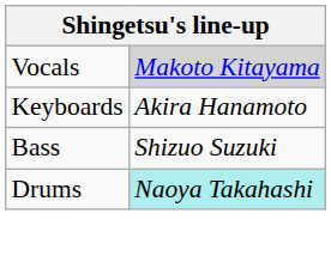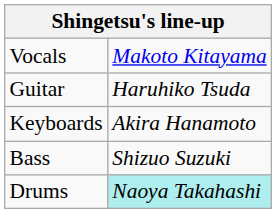 <table class="wikitable">
 <tr>
 <th colspan=2><strong>Shingetsu's line-up</strong></th>
 </tr>
 <tr>
 <td>Vocals</td>
-<td style="background: lightgrey;"><em><a href='#'>Makoto Kitayama</a></em></td>
+<td><em><a href='#'>Makoto Kitayama</a></em></td>
+</tr>
+<tr>
+<td>Guitar</td>
+<td><em>Haruhiko Tsuda</em></td>
 </tr>
 <tr>
 <td>Keyboards</td>
 <td><em>Akira Hanamoto</em></td>
 </tr>
 <tr>
 <td>Bass</td>
 <td><em>Shizuo Suzuki</em></td>
 </tr>
 <tr>
 <td>Drums</td>
 <td style="background: paleturquoise;"><em>Naoya Takahashi</em></td>
 </tr>
 </table>
